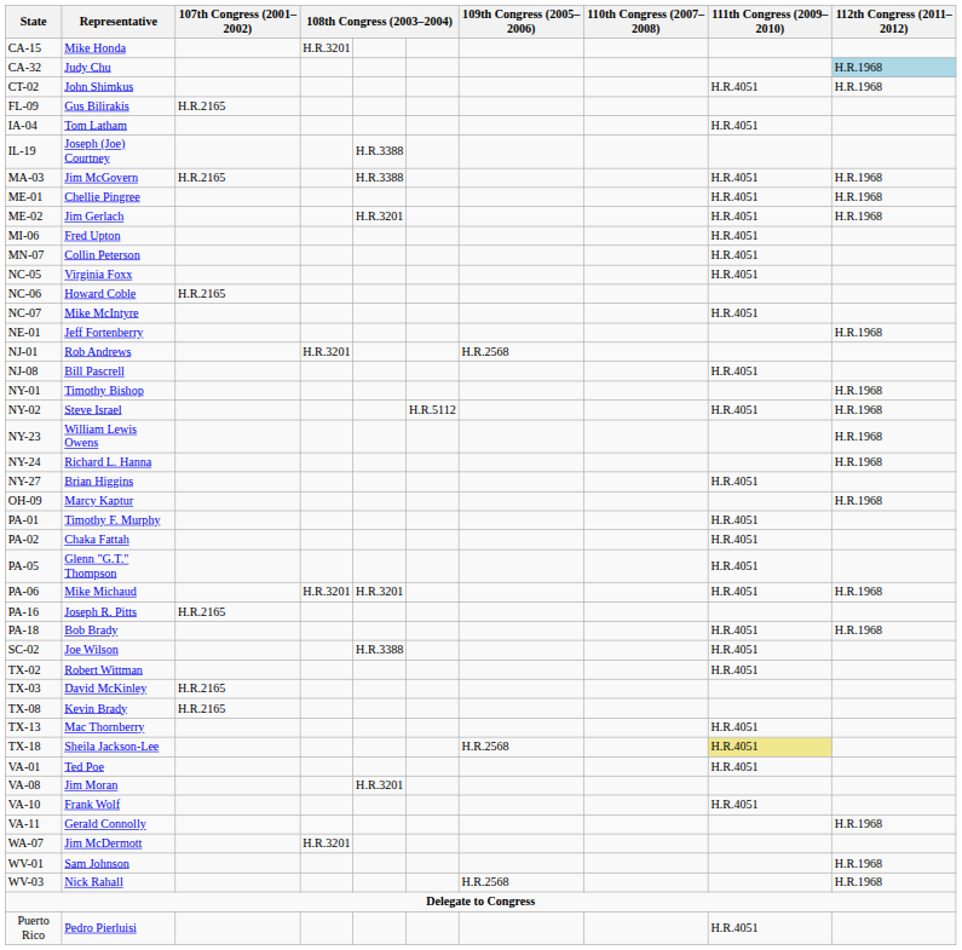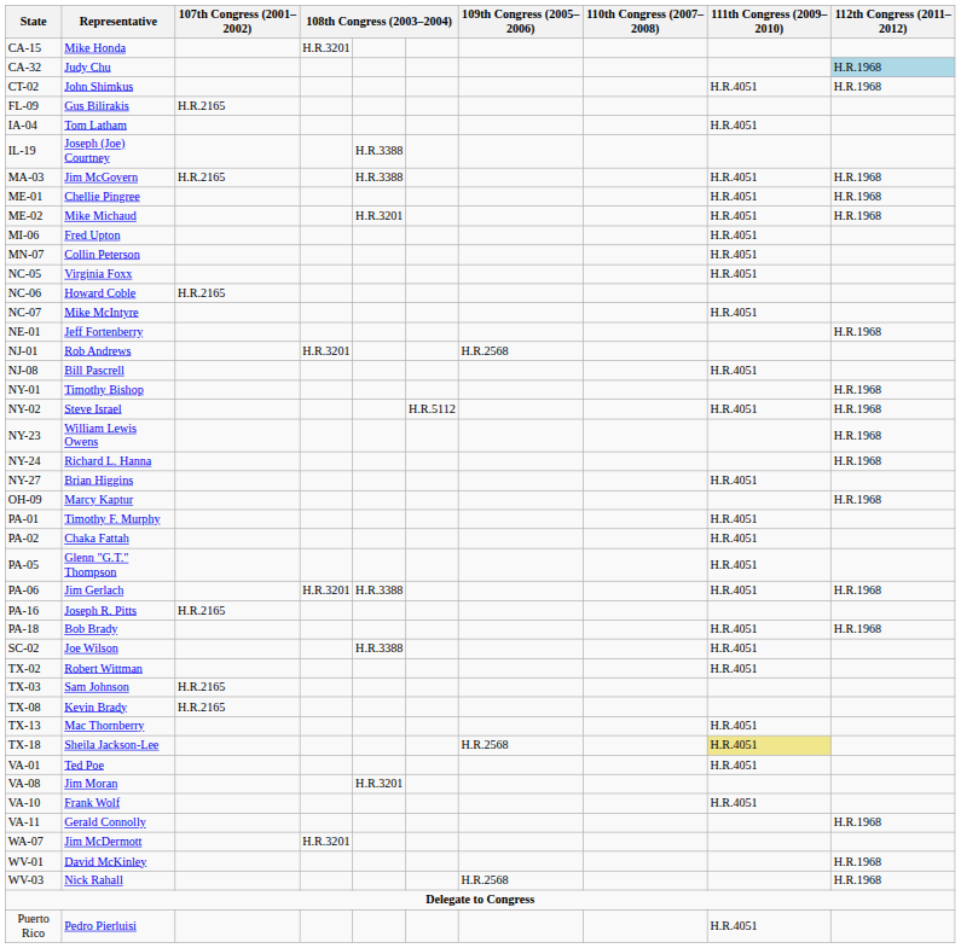 <table class="wikitable sortable">
 <tr>
 <th>State</th>
 <th>Representative</th>
 <th>107th Congress (2001–2002)</th>
 <th colspan=3>108th Congress (2003–2004)</th>
 <th>109th Congress (2005–2006)</th>
 <th>110th Congress (2007–2008)</th>
 <th>111th Congress (2009–2010)</th>
 <th>112th Congress (2011–2012)</th>
 </tr>
 <tr>
 <td>CA-15</td>
 <td><a href='#'>Mike Honda</a></td>
 <td></td>
 <td>H.R.3201</td>
 <td></td>
 <td></td>
 <td></td>
 <td></td>
 <td></td>
 <td></td>
 </tr>
 <tr>
 <td>CA-32</td>
 <td><a href='#'>Judy Chu</a></td>
 <td></td>
 <td></td>
 <td></td>
 <td></td>
 <td></td>
 <td></td>
 <td></td>
 <td style="background: lightblue;">H.R.1968</td>
 </tr>
 <tr>
 <td>CT-02</td>
 <td><a href='#'>John Shimkus</a></td>
 <td></td>
 <td></td>
 <td></td>
 <td></td>
 <td></td>
 <td></td>
 <td>H.R.4051</td>
 <td>H.R.1968</td>
 </tr>
 <tr>
 <td>FL-09</td>
 <td><a href='#'>Gus Bilirakis</a></td>
 <td>H.R.2165</td>
 <td></td>
 <td></td>
 <td></td>
 <td></td>
 <td></td>
 <td></td>
 <td></td>
 </tr>
 <tr>
 <td>IA-04</td>
 <td><a href='#'>Tom Latham</a></td>
 <td></td>
 <td></td>
 <td></td>
 <td></td>
 <td></td>
 <td></td>
 <td>H.R.4051</td>
 <td></td>
 </tr>
 <tr>
 <td>IL-19</td>
 <td><a href='#'>Joseph (Joe) Courtney</a></td>
 <td></td>
 <td></td>
 <td>H.R.3388</td>
 <td></td>
 <td></td>
 <td></td>
 <td></td>
 <td></td>
 </tr>
 <tr>
 <td>MA-03</td>
 <td><a href='#'>Jim McGovern</a></td>
 <td>H.R.2165</td>
 <td></td>
 <td>H.R.3388</td>
 <td></td>
 <td></td>
 <td></td>
 <td>H.R.4051</td>
 <td>H.R.1968</td>
 </tr>
 <tr>
 <td>ME-01</td>
 <td><a href='#'>Chellie Pingree</a></td>
 <td></td>
 <td></td>
 <td></td>
 <td></td>
 <td></td>
 <td></td>
 <td>H.R.4051</td>
 <td>H.R.1968</td>
 </tr>
 <tr>
 <td>ME-02</td>
-<td><a href='#'>Jim Gerlach</a></td>
+<td><a href='#'>Mike Michaud</a></td>
 <td></td>
 <td></td>
 <td>H.R.3201</td>
 <td></td>
 <td></td>
 <td></td>
 <td>H.R.4051</td>
 <td>H.R.1968</td>
 </tr>
 <tr>
 <td>MI-06</td>
 <td><a href='#'>Fred Upton</a></td>
 <td></td>
 <td></td>
 <td></td>
 <td></td>
 <td></td>
 <td></td>
 <td>H.R.4051</td>
 <td></td>
 </tr>
 <tr>
 <td>MN-07</td>
 <td><a href='#'>Collin Peterson</a></td>
 <td></td>
 <td></td>
 <td></td>
 <td></td>
 <td></td>
 <td></td>
 <td>H.R.4051</td>
 <td></td>
 </tr>
 <tr>
 <td>NC-05</td>
 <td><a href='#'>Virginia Foxx</a></td>
 <td></td>
 <td></td>
 <td></td>
 <td></td>
 <td></td>
 <td></td>
 <td>H.R.4051</td>
 <td></td>
 </tr>
 <tr>
 <td>NC-06</td>
 <td><a href='#'>Howard Coble</a></td>
 <td>H.R.2165</td>
 <td></td>
 <td></td>
 <td></td>
 <td></td>
 <td></td>
 <td></td>
 <td></td>
 </tr>
 <tr>
 <td>NC-07</td>
 <td><a href='#'>Mike McIntyre</a></td>
 <td></td>
 <td></td>
 <td></td>
 <td></td>
 <td></td>
 <td></td>
 <td>H.R.4051</td>
 <td></td>
 </tr>
 <tr>
 <td>NE-01</td>
 <td><a href='#'>Jeff Fortenberry</a></td>
 <td></td>
 <td></td>
 <td></td>
 <td></td>
 <td></td>
 <td></td>
 <td></td>
 <td>H.R.1968</td>
 </tr>
 <tr>
 <td>NJ-01</td>
 <td><a href='#'>Rob Andrews</a></td>
 <td></td>
 <td>H.R.3201</td>
 <td></td>
 <td></td>
 <td>H.R.2568</td>
 <td></td>
 <td></td>
 <td></td>
 </tr>
 <tr>
 <td>NJ-08</td>
 <td><a href='#'>Bill Pascrell</a></td>
 <td></td>
 <td></td>
 <td></td>
 <td></td>
 <td></td>
 <td></td>
 <td>H.R.4051</td>
 <td></td>
 </tr>
 <tr>
 <td>NY-01</td>
 <td><a href='#'>Timothy Bishop</a></td>
 <td></td>
 <td></td>
 <td></td>
 <td></td>
 <td></td>
 <td></td>
 <td></td>
 <td>H.R.1968</td>
 </tr>
 <tr>
 <td>NY-02</td>
 <td><a href='#'>Steve Israel</a></td>
 <td></td>
 <td></td>
 <td></td>
 <td>H.R.5112</td>
 <td></td>
 <td></td>
 <td>H.R.4051</td>
 <td>H.R.1968</td>
 </tr>
 <tr>
 <td>NY-23</td>
 <td><a href='#'>William Lewis Owens</a></td>
 <td></td>
 <td></td>
 <td></td>
 <td></td>
 <td></td>
 <td></td>
 <td></td>
 <td>H.R.1968</td>
 </tr>
 <tr>
 <td>NY-24</td>
 <td><a href='#'>Richard L. Hanna</a></td>
 <td></td>
 <td></td>
 <td></td>
 <td></td>
 <td></td>
 <td></td>
 <td></td>
 <td>H.R.1968</td>
 </tr>
 <tr>
 <td>NY-27</td>
 <td><a href='#'>Brian Higgins</a></td>
 <td></td>
 <td></td>
 <td></td>
 <td></td>
 <td></td>
 <td></td>
 <td>H.R.4051</td>
 <td></td>
 </tr>
 <tr>
 <td>OH-09</td>
 <td><a href='#'>Marcy Kaptur</a></td>
 <td></td>
 <td></td>
 <td></td>
 <td></td>
 <td></td>
 <td></td>
 <td></td>
 <td>H.R.1968</td>
 </tr>
 <tr>
 <td>PA-01</td>
 <td><a href='#'>Timothy F. Murphy</a></td>
 <td></td>
 <td></td>
 <td></td>
 <td></td>
 <td></td>
 <td></td>
 <td>H.R.4051</td>
 <td></td>
 </tr>
 <tr>
 <td>PA-02</td>
 <td><a href='#'>Chaka Fattah</a></td>
 <td></td>
 <td></td>
 <td></td>
 <td></td>
 <td></td>
 <td></td>
 <td>H.R.4051</td>
 <td></td>
 </tr>
 <tr>
 <td>PA-05</td>
 <td><a href='#'>Glenn "G.T." Thompson</a></td>
 <td></td>
 <td></td>
 <td></td>
 <td></td>
 <td></td>
 <td></td>
 <td>H.R.4051</td>
 <td></td>
 </tr>
 <tr>
 <td>PA-06</td>
-<td><a href='#'>Mike Michaud</a></td>
+<td><a href='#'>Jim Gerlach</a></td>
 <td></td>
 <td>H.R.3201</td>
-<td>H.R.3201</td>
+<td>H.R.3388</td>
 <td></td>
 <td></td>
 <td></td>
 <td>H.R.4051</td>
 <td>H.R.1968</td>
 </tr>
 <tr>
 <td>PA-16</td>
 <td><a href='#'>Joseph R. Pitts</a></td>
 <td>H.R.2165</td>
 <td></td>
 <td></td>
 <td></td>
 <td></td>
 <td></td>
 <td></td>
 <td></td>
 </tr>
 <tr>
 <td>PA-18</td>
 <td><a href='#'>Bob Brady</a></td>
 <td></td>
 <td></td>
 <td></td>
 <td></td>
 <td></td>
 <td></td>
 <td>H.R.4051</td>
 <td>H.R.1968</td>
 </tr>
 <tr>
 <td>SC-02</td>
 <td><a href='#'>Joe Wilson</a></td>
 <td></td>
 <td></td>
 <td>H.R.3388</td>
 <td></td>
 <td></td>
 <td></td>
 <td>H.R.4051</td>
 <td></td>
 </tr>
 <tr>
 <td>TX-02</td>
 <td><a href='#'>Robert Wittman</a></td>
 <td></td>
 <td></td>
 <td></td>
 <td></td>
 <td></td>
 <td></td>
 <td>H.R.4051</td>
 <td></td>
 </tr>
 <tr>
 <td>TX-03</td>
-<td><a href='#'>David McKinley</a></td>
+<td><a href='#'>Sam Johnson</a></td>
 <td>H.R.2165</td>
 <td></td>
 <td></td>
 <td></td>
 <td></td>
 <td></td>
 <td></td>
 <td></td>
 </tr>
 <tr>
 <td>TX-08</td>
 <td><a href='#'>Kevin Brady</a></td>
 <td>H.R.2165</td>
 <td></td>
 <td></td>
 <td></td>
 <td></td>
 <td></td>
 <td></td>
 <td></td>
 </tr>
 <tr>
 <td>TX-13</td>
 <td><a href='#'>Mac Thornberry</a></td>
 <td></td>
 <td></td>
 <td></td>
 <td></td>
 <td></td>
 <td></td>
 <td>H.R.4051</td>
 <td></td>
 </tr>
 <tr>
 <td>TX-18</td>
 <td><a href='#'>Sheila Jackson-Lee</a></td>
 <td></td>
 <td></td>
 <td></td>
 <td></td>
 <td>H.R.2568</td>
 <td></td>
 <td style="background: khaki;">H.R.4051</td>
 <td></td>
 </tr>
 <tr>
 <td>VA-01</td>
 <td><a href='#'>Ted Poe</a></td>
 <td></td>
 <td></td>
 <td></td>
 <td></td>
 <td></td>
 <td></td>
 <td>H.R.4051</td>
 <td></td>
 </tr>
 <tr>
 <td>VA-08</td>
 <td><a href='#'>Jim Moran</a></td>
 <td></td>
 <td></td>
 <td>H.R.3201</td>
 <td></td>
 <td></td>
 <td></td>
 <td></td>
 <td></td>
 </tr>
 <tr>
 <td>VA-10</td>
 <td><a href='#'>Frank Wolf</a></td>
 <td></td>
 <td></td>
 <td></td>
 <td></td>
 <td></td>
 <td></td>
 <td>H.R.4051</td>
 <td></td>
 </tr>
 <tr>
 <td>VA-11</td>
 <td><a href='#'>Gerald Connolly</a></td>
 <td></td>
 <td></td>
 <td></td>
 <td></td>
 <td></td>
 <td></td>
 <td></td>
 <td>H.R.1968</td>
 </tr>
 <tr>
 <td>WA-07</td>
 <td><a href='#'>Jim McDermott</a></td>
 <td></td>
 <td>H.R.3201</td>
 <td></td>
 <td></td>
 <td></td>
 <td></td>
 <td></td>
 <td></td>
 </tr>
 <tr>
 <td>WV-01</td>
-<td><a href='#'>Sam Johnson</a></td>
+<td><a href='#'>David McKinley</a></td>
 <td></td>
 <td></td>
 <td></td>
 <td></td>
 <td></td>
 <td></td>
 <td></td>
 <td>H.R.1968</td>
 </tr>
 <tr>
 <td>WV-03</td>
 <td><a href='#'>Nick Rahall</a></td>
 <td></td>
 <td></td>
 <td></td>
 <td></td>
 <td>H.R.2568</td>
 <td></td>
 <td></td>
 <td>H.R.1968</td>
 </tr>
 <tr>
 <td colspan=11 style="text-align:center"><strong>Delegate to Congress</strong></td>
 </tr>
 <tr>
 <td style="text-align:center">Puerto Rico</td>
 <td><a href='#'>Pedro Pierluisi</a></td>
 <td></td>
 <td></td>
 <td></td>
 <td></td>
 <td></td>
 <td></td>
 <td>H.R.4051</td>
 <td></td>
 </tr>
 </table>
